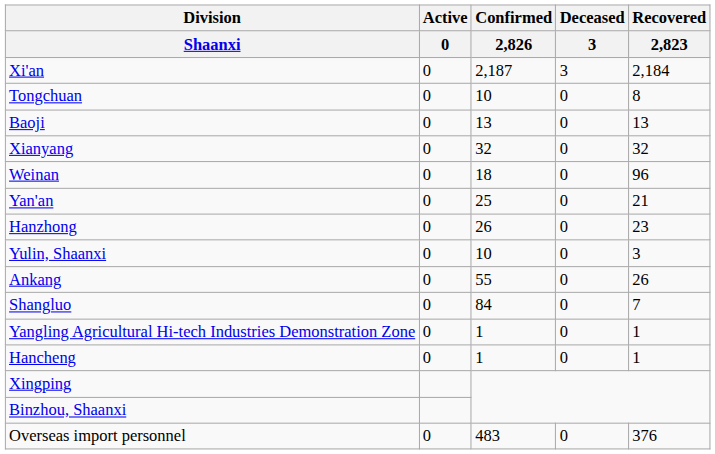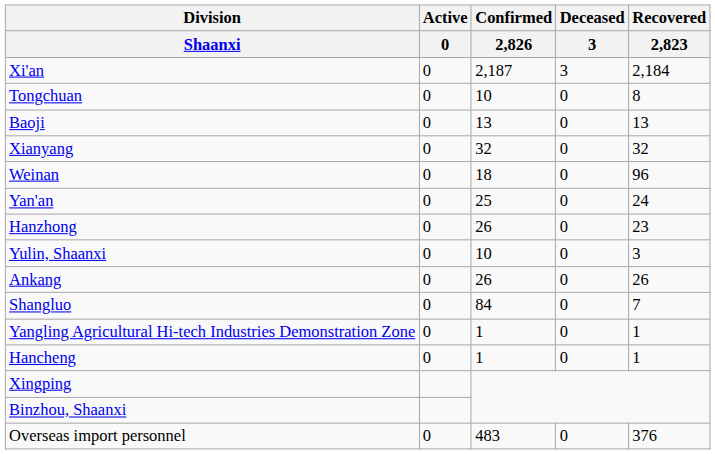 <table class="wikitable sortable" align="right">
 <tr>
 <th>Division</th>
 <th>Active</th>
 <th>Confirmed</th>
 <th>Deceased</th>
 <th>Recovered</th>
 </tr>
 <tr>
 <th><a href='#'>Shaanxi</a></th>
 <th>0</th>
 <th>2,826</th>
 <th>3</th>
 <th>2,823</th>
 </tr>
 <tr>
 <td><a href='#'>Xi'an</a></td>
 <td>0</td>
 <td>2,187</td>
 <td>3</td>
 <td>2,184</td>
 </tr>
 <tr>
 <td><a href='#'>Tongchuan</a></td>
 <td>0</td>
 <td>10</td>
 <td>0</td>
 <td>8</td>
 </tr>
 <tr>
 <td><a href='#'>Baoji</a></td>
 <td>0</td>
 <td>13</td>
 <td>0</td>
 <td>13</td>
 </tr>
 <tr>
 <td><a href='#'>Xianyang</a></td>
 <td>0</td>
 <td>32</td>
 <td>0</td>
 <td>32</td>
 </tr>
 <tr>
 <td><a href='#'>Weinan</a></td>
 <td>0</td>
 <td>18</td>
 <td>0</td>
 <td>96</td>
 </tr>
 <tr>
 <td><a href='#'>Yan'an</a></td>
 <td>0</td>
 <td>25</td>
 <td>0</td>
-<td>21</td>
+<td>24</td>
 </tr>
 <tr>
 <td><a href='#'>Hanzhong</a></td>
 <td>0</td>
 <td>26</td>
 <td>0</td>
 <td>23</td>
 </tr>
 <tr>
 <td><a href='#'>Yulin, Shaanxi</a></td>
 <td>0</td>
 <td>10</td>
 <td>0</td>
 <td>3</td>
 </tr>
 <tr>
 <td><a href='#'>Ankang</a></td>
 <td>0</td>
-<td>55</td>
+<td>26</td>
 <td>0</td>
 <td>26</td>
 </tr>
 <tr>
 <td><a href='#'>Shangluo</a></td>
 <td>0</td>
 <td>84</td>
 <td>0</td>
 <td>7</td>
 </tr>
 <tr>
 <td><a href='#'>Yangling Agricultural Hi-tech Industries Demonstration Zone</a></td>
 <td>0</td>
 <td>1</td>
 <td>0</td>
 <td>1</td>
 </tr>
 <tr>
 <td><a href='#'>Hancheng</a></td>
 <td>0</td>
 <td>1</td>
 <td>0</td>
 <td>1</td>
 </tr>
 <tr>
 <td><a href='#'>Xingping</a></td>
 <td></td>
 </tr>
 <tr>
 <td><a href='#'>Binzhou, Shaanxi</a></td>
 <td></td>
 </tr>
 <tr>
 <td>Overseas import personnel</td>
 <td>0</td>
 <td>483</td>
 <td>0</td>
 <td>376</td>
 </tr>
 </table>
